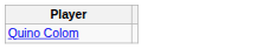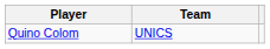 <table class="wikitable">
 <tr>
 <th width=160>Player</th>
+<th width=160>Team</th>
 <th></th>
 </tr>
 <tr>
 <td> <a href='#'>Quino Colom</a></td>
+<td> <a href='#'>UNICS</a></td>
 <td></td>
 </tr>
 </table>
